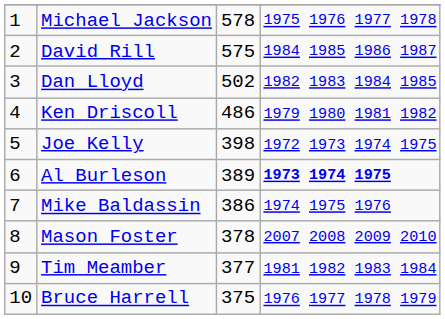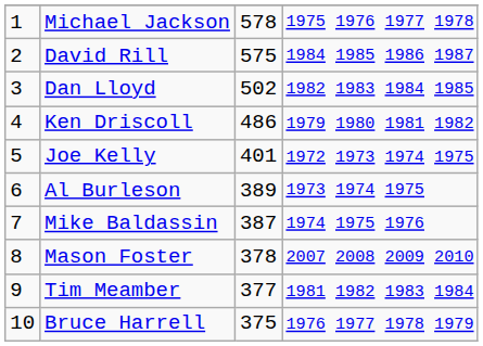 <table class="wikitable">
 <tr>
 </tr>
 <tr>
 <td>1</td>
 <td><a href='#'>Michael Jackson</a></td>
 <td><abbr>578</abbr></td>
 <td style="font-size:80%;"><a href='#'>1975</a> <a href='#'>1976</a> <a href='#'>1977</a> <a href='#'>1978</a></td>
 </tr>
 <tr>
 <td>2</td>
 <td><a href='#'>David Rill</a></td>
 <td><abbr>575</abbr></td>
 <td style="font-size:80%;"><a href='#'>1984</a> <a href='#'>1985</a> <a href='#'>1986</a> <a href='#'>1987</a></td>
 </tr>
 <tr>
 <td>3</td>
 <td><a href='#'>Dan Lloyd</a></td>
 <td><abbr>502</abbr></td>
 <td style="font-size:80%;"><a href='#'>1982</a> <a href='#'>1983</a> <a href='#'>1984</a> <a href='#'>1985</a></td>
 </tr>
 <tr>
 <td>4</td>
 <td><a href='#'>Ken Driscoll</a></td>
 <td><abbr>486</abbr></td>
 <td style="font-size:80%;"><a href='#'>1979</a> <a href='#'>1980</a> <a href='#'>1981</a> <a href='#'>1982</a></td>
 </tr>
 <tr>
 <td>5</td>
 <td><a href='#'>Joe Kelly</a></td>
-<td><abbr>398</abbr></td>
+<td><abbr>401</abbr></td>
 <td style="font-size:80%;"><a href='#'>1972</a> <a href='#'>1973</a> <a href='#'>1974</a> <a href='#'>1975</a></td>
 </tr>
 <tr>
 <td>6</td>
 <td><a href='#'>Al Burleson</a></td>
 <td><abbr>389</abbr></td>
-<td style="font-size:80%;"><strong><a href='#'>1973</a> <a href='#'>1974</a> <a href='#'>1975</a></strong></td>
+<td style="font-size:80%;"><a href='#'>1973</a> <a href='#'>1974</a> <a href='#'>1975</a></td>
 </tr>
 <tr>
 <td>7</td>
 <td><a href='#'>Mike Baldassin</a></td>
-<td><abbr>386</abbr></td>
+<td><abbr>387</abbr></td>
 <td style="font-size:80%;"><a href='#'>1974</a> <a href='#'>1975</a> <a href='#'>1976</a></td>
 </tr>
 <tr>
 <td>8</td>
 <td><a href='#'>Mason Foster</a></td>
 <td><abbr>378</abbr></td>
 <td style="font-size:80%;"><a href='#'>2007</a> <a href='#'>2008</a> <a href='#'>2009</a> <a href='#'>2010</a></td>
 </tr>
 <tr>
 <td>9</td>
 <td><a href='#'>Tim Meamber</a></td>
 <td><abbr>377</abbr></td>
 <td style="font-size:80%;"><a href='#'>1981</a> <a href='#'>1982</a> <a href='#'>1983</a> <a href='#'>1984</a></td>
 </tr>
 <tr>
 <td>10</td>
 <td><a href='#'>Bruce Harrell</a></td>
 <td><abbr>375</abbr></td>
 <td style="font-size:80%;"><a href='#'>1976</a> <a href='#'>1977</a> <a href='#'>1978</a> <a href='#'>1979</a></td>
 </tr>
 </table>
